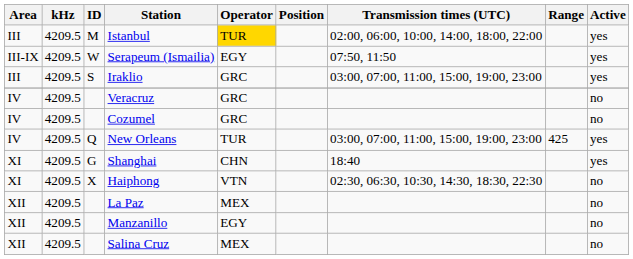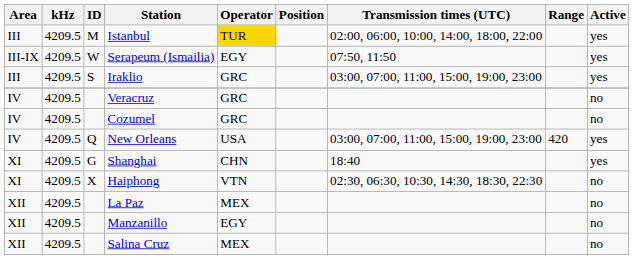 <table class="wikitable sortable">
 <tr class="hintergrundfarbe5">
 <th>Area</th>
 <th>kHz</th>
 <th>ID</th>
 <th>Station</th>
 <th>Operator</th>
 <th>Position</th>
 <th class="unsortable">Transmission times (UTC)</th>
 <th>Range</th>
 <th>Active</th>
 </tr>
 <tr>
 <td>III</td>
 <td>4209.5</td>
 <td>M</td>
 <td><a href='#'>Istanbul</a></td>
 <td style="background: gold;">TUR</td>
 <td></td>
 <td>02:00, 06:00, 10:00, 14:00, 18:00, 22:00</td>
 <td></td>
 <td>yes</td>
 </tr>
 <tr>
 <td>III-IX</td>
 <td>4209.5</td>
 <td>W</td>
 <td><a href='#'>Serapeum (Ismailia)</a></td>
 <td>EGY</td>
 <td></td>
 <td>07:50, 11:50</td>
 <td></td>
 <td>yes</td>
 </tr>
 <tr>
 <td>III</td>
 <td>4209.5</td>
 <td>S</td>
 <td><a href='#'>Iraklio</a></td>
 <td>GRC</td>
 <td></td>
 <td>03:00, 07:00, 11:00, 15:00, 19:00, 23:00</td>
 <td></td>
 <td>yes</td>
 </tr>
 <tr>
 </tr>
 <tr>
 <td>IV</td>
 <td>4209.5</td>
 <td></td>
 <td><a href='#'>Veracruz</a></td>
 <td>GRC</td>
 <td></td>
 <td></td>
 <td></td>
 <td>no</td>
 </tr>
 <tr>
 <td>IV</td>
 <td>4209.5</td>
 <td></td>
 <td><a href='#'>Cozumel</a></td>
 <td>GRC</td>
 <td></td>
 <td></td>
 <td></td>
 <td>no</td>
 </tr>
 <tr>
 <td>IV</td>
 <td>4209.5</td>
 <td>Q</td>
 <td><a href='#'>New Orleans</a></td>
-<td>TUR</td>
+<td>USA</td>
 <td></td>
 <td>03:00, 07:00, 11:00, 15:00, 19:00, 23:00</td>
-<td>425</td>
+<td>420</td>
 <td>yes</td>
 </tr>
 <tr>
 <td>XI</td>
 <td>4209.5</td>
 <td>G</td>
 <td><a href='#'>Shanghai</a></td>
 <td>CHN</td>
 <td></td>
 <td>18:40</td>
 <td></td>
 <td>yes</td>
 </tr>
 <tr>
 <td>XI</td>
 <td>4209.5</td>
 <td>X</td>
 <td><a href='#'>Haiphong</a></td>
 <td>VTN</td>
 <td></td>
 <td>02:30, 06:30, 10:30, 14:30, 18:30, 22:30</td>
 <td></td>
 <td>no</td>
 </tr>
 <tr>
 <td>XII</td>
 <td>4209.5</td>
 <td></td>
 <td><a href='#'>La Paz</a></td>
 <td>MEX</td>
 <td></td>
 <td></td>
 <td></td>
 <td>no</td>
 </tr>
 <tr>
 <td>XII</td>
 <td>4209.5</td>
 <td></td>
 <td><a href='#'>Manzanillo</a></td>
 <td>EGY</td>
 <td></td>
 <td></td>
 <td></td>
 <td>no</td>
 </tr>
 <tr>
 <td>XII</td>
 <td>4209.5</td>
 <td></td>
 <td><a href='#'>Salina Cruz</a></td>
 <td>MEX</td>
 <td></td>
 <td></td>
 <td></td>
 <td>no</td>
 </tr>
 </table>
